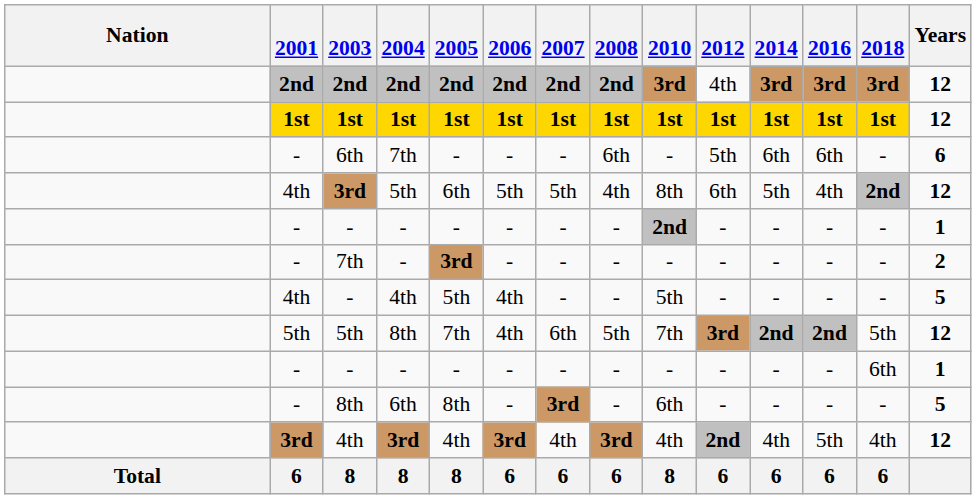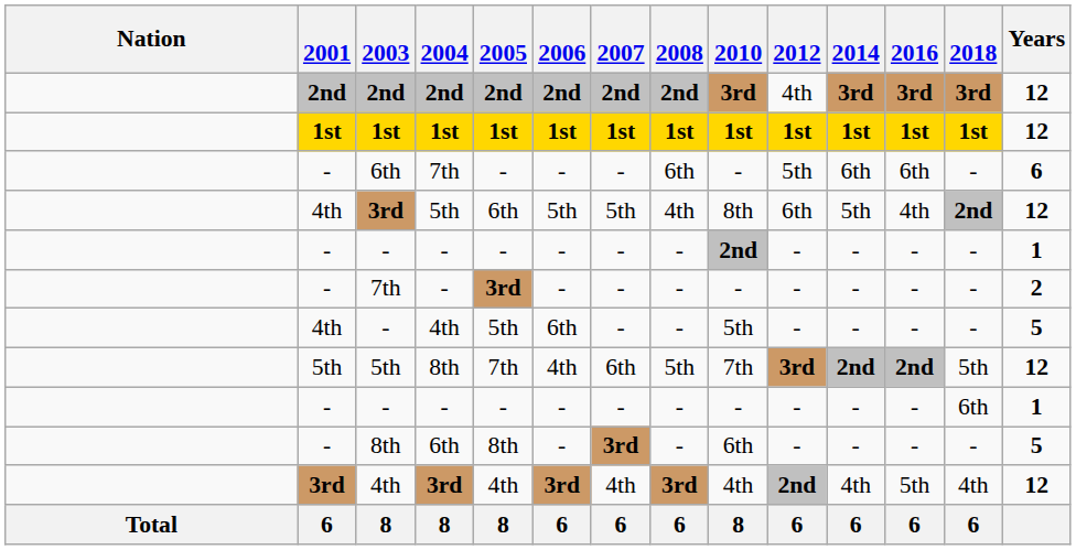 <table class="wikitable" style="text-align:center; font-size:90%">
 <tr>
 <th width=170>Nation</th>
 <th><br><a href='#'>2001</a></th>
 <th><br><a href='#'>2003</a></th>
 <th><br><a href='#'>2004</a></th>
 <th><br><a href='#'>2005</a></th>
 <th><br><a href='#'>2006</a></th>
 <th><br><a href='#'>2007</a></th>
 <th><br><a href='#'>2008</a></th>
 <th><br><a href='#'>2010</a></th>
 <th><br><a href='#'>2012</a></th>
 <th><br><a href='#'>2014</a></th>
 <th><br><a href='#'>2016</a></th>
 <th><br><a href='#'>2018</a></th>
 <th>Years</th>
 </tr>
 <tr>
 <td align=left></td>
 <td bgcolor=silver><strong>2nd</strong></td>
 <td bgcolor=silver><strong>2nd</strong></td>
 <td bgcolor=silver><strong>2nd</strong></td>
 <td bgcolor=silver><strong>2nd</strong></td>
 <td bgcolor=silver><strong>2nd</strong></td>
 <td bgcolor=silver><strong>2nd</strong></td>
 <td bgcolor=silver><strong>2nd</strong></td>
 <td bgcolor=#cc9966><strong>3rd</strong></td>
 <td>4th</td>
 <td bgcolor=#cc9966><strong>3rd</strong></td>
 <td bgcolor=#cc9966><strong>3rd</strong></td>
 <td bgcolor=#cc9966><strong>3rd</strong></td>
 <td><strong>12</strong></td>
 </tr>
 <tr>
 <td align=left></td>
 <td bgcolor=gold><strong>1st</strong></td>
 <td bgcolor=gold><strong>1st</strong></td>
 <td bgcolor=gold><strong>1st</strong></td>
 <td bgcolor=gold><strong>1st</strong></td>
 <td bgcolor=gold><strong>1st</strong></td>
 <td bgcolor=gold><strong>1st</strong></td>
 <td bgcolor=gold><strong>1st</strong></td>
 <td bgcolor=gold><strong>1st</strong></td>
 <td bgcolor=gold><strong>1st</strong></td>
 <td bgcolor=gold><strong>1st</strong></td>
 <td bgcolor=gold><strong>1st</strong></td>
 <td bgcolor=gold><strong>1st</strong></td>
 <td><strong>12</strong></td>
 </tr>
 <tr>
 <td align=left></td>
 <td>-</td>
 <td>6th</td>
 <td>7th</td>
 <td>-</td>
 <td>-</td>
 <td>-</td>
 <td>6th</td>
 <td>-</td>
 <td>5th</td>
 <td>6th</td>
 <td>6th</td>
 <td>-</td>
 <td><strong>6</strong></td>
 </tr>
 <tr>
 <td align=left></td>
 <td>4th</td>
 <td bgcolor=#cc9966><strong>3rd</strong></td>
 <td>5th</td>
 <td>6th</td>
 <td>5th</td>
 <td>5th</td>
 <td>4th</td>
 <td>8th</td>
 <td>6th</td>
 <td>5th</td>
 <td>4th</td>
 <td bgcolor=silver><strong>2nd</strong></td>
 <td><strong>12</strong></td>
 </tr>
 <tr>
 <td align=left></td>
 <td>-</td>
 <td>-</td>
 <td>-</td>
 <td>-</td>
 <td>-</td>
 <td>-</td>
 <td>-</td>
 <td bgcolor=silver><strong>2nd</strong></td>
 <td>-</td>
 <td>-</td>
 <td>-</td>
 <td>-</td>
 <td><strong>1</strong></td>
 </tr>
 <tr>
 <td align=left></td>
 <td>-</td>
 <td>7th</td>
 <td>-</td>
 <td bgcolor=#cc9966><strong>3rd</strong></td>
 <td>-</td>
 <td>-</td>
 <td>-</td>
 <td>-</td>
 <td>-</td>
 <td>-</td>
 <td>-</td>
 <td>-</td>
 <td><strong>2</strong></td>
 </tr>
 <tr>
 <td align=left></td>
 <td>4th</td>
 <td>-</td>
 <td>4th</td>
 <td>5th</td>
-<td>4th</td>
+<td>6th</td>
 <td>-</td>
 <td>-</td>
 <td>5th</td>
 <td>-</td>
 <td>-</td>
 <td>-</td>
 <td>-</td>
 <td><strong>5</strong></td>
 </tr>
 <tr>
 <td align=left></td>
 <td>5th</td>
 <td>5th</td>
 <td>8th</td>
 <td>7th</td>
 <td>4th</td>
 <td>6th</td>
 <td>5th</td>
 <td>7th</td>
 <td bgcolor=#cc9966><strong>3rd</strong></td>
 <td bgcolor=silver><strong>2nd</strong></td>
 <td bgcolor=silver><strong>2nd</strong></td>
 <td>5th</td>
 <td><strong>12</strong></td>
 </tr>
 <tr>
 <td align=left></td>
 <td>-</td>
 <td>-</td>
 <td>-</td>
 <td>-</td>
 <td>-</td>
 <td>-</td>
 <td>-</td>
 <td>-</td>
 <td>-</td>
 <td>-</td>
 <td>-</td>
 <td>6th</td>
 <td><strong>1</strong></td>
 </tr>
 <tr>
 <td align=left></td>
 <td>-</td>
 <td>8th</td>
 <td>6th</td>
 <td>8th</td>
 <td>-</td>
 <td bgcolor=#cc9966><strong>3rd</strong></td>
 <td>-</td>
 <td>6th</td>
 <td>-</td>
 <td>-</td>
 <td>-</td>
 <td>-</td>
 <td><strong>5</strong></td>
 </tr>
 <tr>
 <td align=left></td>
 <td bgcolor=#cc9966><strong>3rd</strong></td>
 <td>4th</td>
 <td bgcolor=#cc9966><strong>3rd</strong></td>
 <td>4th</td>
 <td bgcolor=#cc9966><strong>3rd</strong></td>
 <td>4th</td>
 <td bgcolor=#cc9966><strong>3rd</strong></td>
 <td>4th</td>
 <td bgcolor=silver><strong>2nd</strong></td>
 <td>4th</td>
 <td>5th</td>
 <td>4th</td>
 <td><strong>12</strong></td>
 </tr>
 <tr>
 <th>Total</th>
 <th>6</th>
 <th>8</th>
 <th>8</th>
 <th>8</th>
 <th>6</th>
 <th>6</th>
 <th>6</th>
 <th>8</th>
 <th>6</th>
 <th>6</th>
 <th>6</th>
 <th>6</th>
 <th></th>
 </tr>
 </table>
